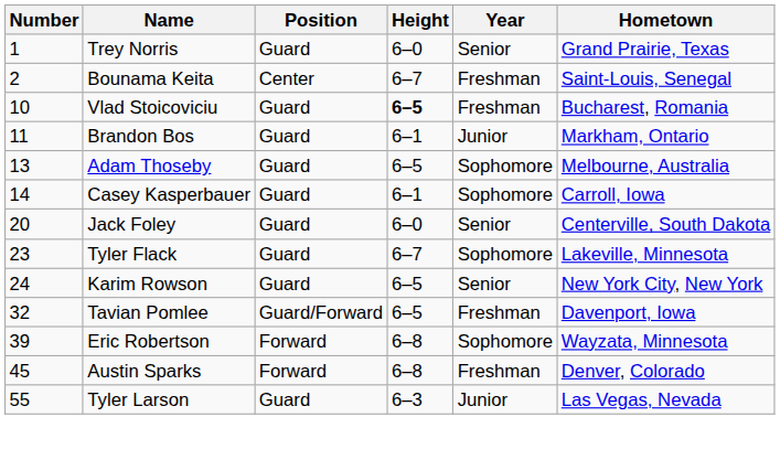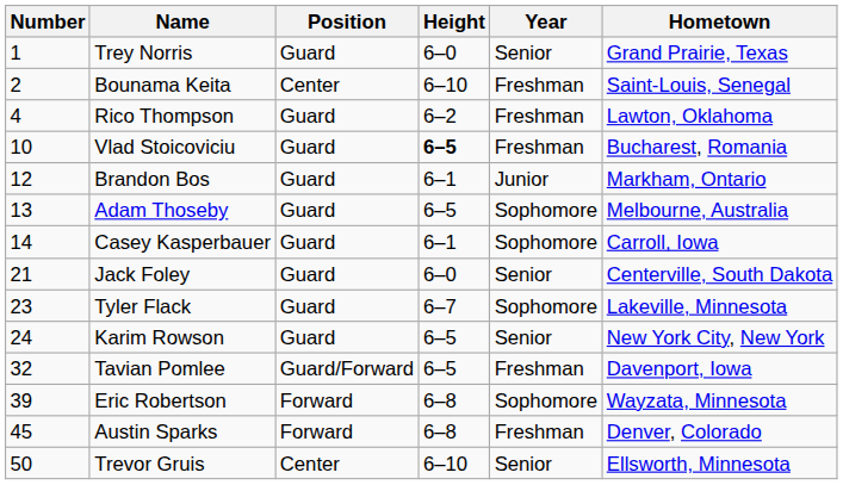 <table class="wikitable sortable" style="font-size: 95%;">
 <tr>
 <th>Number</th>
 <th>Name</th>
 <th>Position</th>
 <th>Height</th>
 <th>Year</th>
 <th>Hometown</th>
 </tr>
 <tr>
 <td>1</td>
 <td>Trey Norris</td>
 <td>Guard</td>
 <td>6–0</td>
 <td>Senior</td>
 <td><a href='#'>Grand Prairie, Texas</a></td>
 </tr>
 <tr>
 <td>2</td>
 <td>Bounama Keita</td>
 <td>Center</td>
-<td>6–7</td>
+<td>6–10</td>
 <td>Freshman</td>
 <td><a href='#'>Saint-Louis, Senegal</a></td>
+</tr>
+<tr>
+<td>4</td>
+<td>Rico Thompson</td>
+<td>Guard</td>
+<td>6–2</td>
+<td>Freshman</td>
+<td><a href='#'>Lawton, Oklahoma</a></td>
 </tr>
 <tr>
 <td>10</td>
 <td>Vlad Stoicoviciu</td>
 <td>Guard</td>
 <td><strong>6–5</strong></td>
 <td>Freshman</td>
 <td><a href='#'>Bucharest</a>, <a href='#'>Romania</a></td>
 </tr>
 <tr>
-<td>11</td>
+<td>12</td>
 <td>Brandon Bos</td>
 <td>Guard</td>
 <td>6–1</td>
 <td>Junior</td>
 <td><a href='#'>Markham, Ontario</a></td>
 </tr>
 <tr>
 <td>13</td>
 <td><a href='#'>Adam Thoseby</a></td>
 <td>Guard</td>
 <td>6–5</td>
 <td>Sophomore</td>
 <td><a href='#'>Melbourne, Australia</a></td>
 </tr>
 <tr>
 <td>14</td>
 <td>Casey Kasperbauer</td>
 <td>Guard</td>
 <td>6–1</td>
 <td>Sophomore</td>
 <td><a href='#'>Carroll, Iowa</a></td>
 </tr>
 <tr>
-<td>20</td>
+<td>21</td>
 <td>Jack Foley</td>
 <td>Guard</td>
 <td>6–0</td>
 <td>Senior</td>
 <td><a href='#'>Centerville, South Dakota</a></td>
 </tr>
 <tr>
 <td>23</td>
 <td>Tyler Flack</td>
 <td>Guard</td>
 <td>6–7</td>
 <td>Sophomore</td>
 <td><a href='#'>Lakeville, Minnesota</a></td>
 </tr>
 <tr>
 <td>24</td>
 <td>Karim Rowson</td>
 <td>Guard</td>
 <td>6–5</td>
 <td>Senior</td>
 <td><a href='#'>New York City</a>, <a href='#'>New York</a></td>
 </tr>
 <tr>
 <td>32</td>
 <td>Tavian Pomlee</td>
 <td>Guard/Forward</td>
 <td>6–5</td>
 <td>Freshman</td>
 <td><a href='#'>Davenport, Iowa</a></td>
 </tr>
 <tr>
 <td>39</td>
 <td>Eric Robertson</td>
 <td>Forward</td>
 <td>6–8</td>
 <td>Sophomore</td>
 <td><a href='#'>Wayzata, Minnesota</a></td>
 </tr>
 <tr>
 <td>45</td>
 <td>Austin Sparks</td>
 <td>Forward</td>
 <td>6–8</td>
 <td>Freshman</td>
 <td><a href='#'>Denver</a>, <a href='#'>Colorado</a></td>
 </tr>
 <tr>
-<td>55</td>
-<td>Tyler Larson</td>
-<td>Guard</td>
-<td>6–3</td>
-<td>Junior</td>
-<td><a href='#'>Las Vegas, Nevada</a></td>
+<td>50</td>
+<td>Trevor Gruis</td>
+<td>Center</td>
+<td>6–10</td>
+<td>Senior</td>
+<td><a href='#'>Ellsworth, Minnesota</a></td>
 </tr>
 </table>
